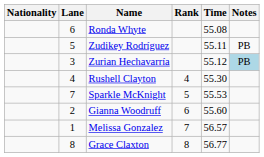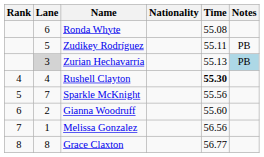 <table class="wikitable sortable" style="text-align:center">
 <tr>
-<th>Nationality</th>
+<th>Rank</th>
 <th>Lane</th>
 <th>Name</th>
-<th>Rank</th>
+<th>Nationality</th>
 <th>Time</th>
 <th>Notes</th>
 </tr>
 <tr>
-<td align=left></td>
+<td></td>
 <td>6</td>
 <td align=left><a href='#'>Ronda Whyte</a></td>
-<td></td>
+<td align=left></td>
 <td>55.08</td>
 <td></td>
 </tr>
 <tr>
-<td align=left></td>
+<td></td>
 <td>5</td>
 <td align=left><a href='#'>Zudikey Rodríguez</a></td>
-<td></td>
+<td align=left></td>
 <td>55.11</td>
 <td>PB</td>
 </tr>
 <tr>
+<td></td>
+<td style="background: lightgrey;">3</td>
+<td align=left><a href='#'>Zurian Hechavarría</a></td>
 <td align=left></td>
-<td>3</td>
-<td align=left><a href='#'>Zurian Hechavarría</a></td>
-<td></td>
-<td>55.12</td>
+<td>55.13</td>
 <td style="background: lightblue;">PB</td>
 </tr>
 <tr>
-<td align=left></td>
+<td>4</td>
 <td>4</td>
 <td align=left><a href='#'>Rushell Clayton</a></td>
-<td>4</td>
-<td>55.30</td>
+<td align=left></td>
+<td><strong>55.30</strong></td>
 <td></td>
 </tr>
 <tr>
-<td align=left></td>
+<td>5</td>
 <td>7</td>
 <td align=left><a href='#'>Sparkle McKnight</a></td>
-<td>5</td>
-<td>55.53</td>
+<td align=left></td>
+<td>55.56</td>
 <td></td>
 </tr>
 <tr>
-<td align=left></td>
+<td>6</td>
 <td>2</td>
 <td align=left><a href='#'>Gianna Woodruff</a></td>
-<td>6</td>
+<td align=left></td>
 <td>55.60</td>
 <td></td>
 </tr>
 <tr>
-<td align=left></td>
+<td>7</td>
 <td>1</td>
 <td align=left><a href='#'>Melissa Gonzalez</a></td>
-<td>7</td>
-<td>56.57</td>
+<td align=left></td>
+<td>56.56</td>
 <td></td>
 </tr>
 <tr>
-<td align=left></td>
+<td>8</td>
 <td>8</td>
 <td align=left><a href='#'>Grace Claxton</a></td>
-<td>8</td>
+<td align=left></td>
 <td>56.77</td>
 <td></td>
 </tr>
 </table>
